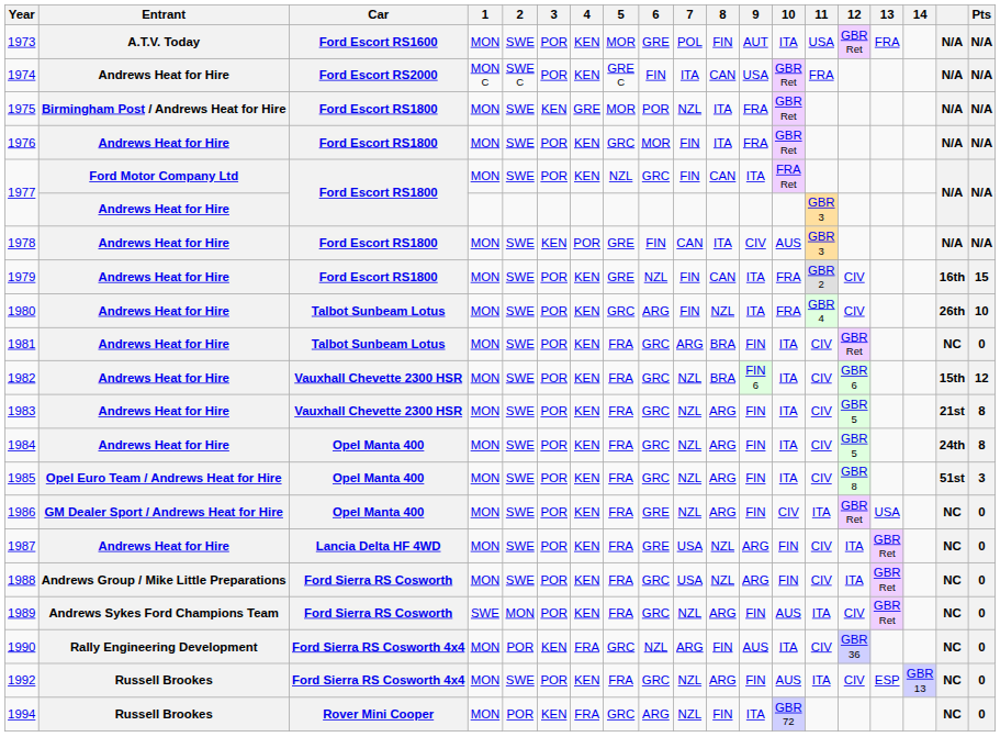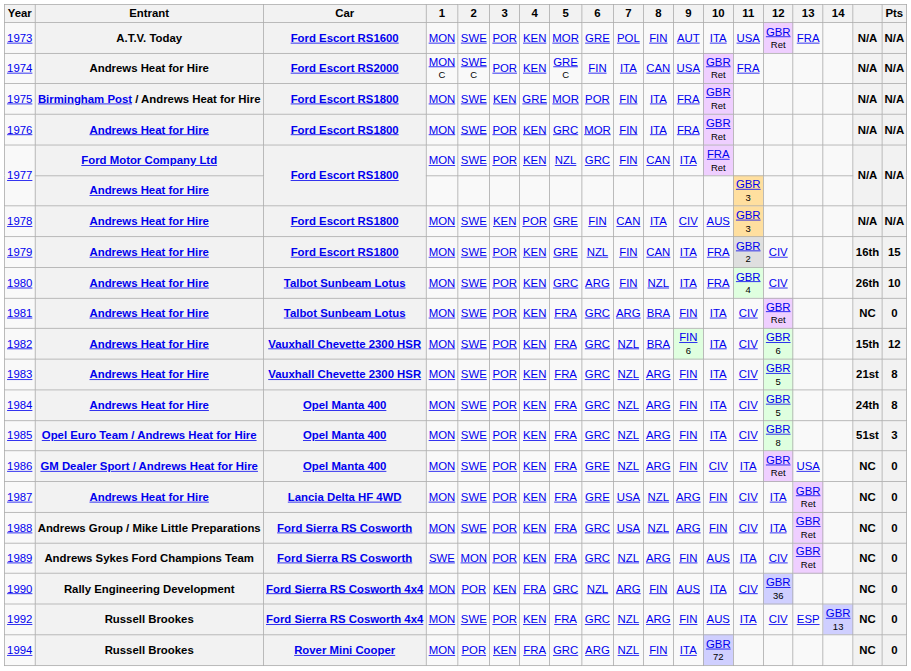 <table class="wikitable" style="text-align:center; font-size:90%;">
 <tr>
 <th>Year</th>
 <th>Entrant</th>
 <th>Car</th>
 <th>1</th>
 <th>2</th>
 <th>3</th>
 <th>4</th>
 <th>5</th>
 <th>6</th>
 <th>7</th>
 <th>8</th>
 <th>9</th>
 <th>10</th>
 <th>11</th>
 <th>12</th>
 <th>13</th>
 <th>14</th>
 <th></th>
 <th>Pts</th>
 </tr>
 <tr>
 <td><a href='#'>1973</a></td>
 <th>A.T.V. Today</th>
 <th><a href='#'>Ford Escort RS1600</a></th>
 <td><a href='#'>MON</a></td>
 <td><a href='#'>SWE</a></td>
 <td><a href='#'>POR</a></td>
 <td><a href='#'>KEN</a></td>
 <td><a href='#'>MOR</a></td>
 <td><a href='#'>GRE</a></td>
 <td><a href='#'>POL</a></td>
 <td><a href='#'>FIN</a></td>
 <td><a href='#'>AUT</a></td>
 <td><a href='#'>ITA</a></td>
 <td><a href='#'>USA</a></td>
 <td style="background:#EFCFFF;"><a href='#'>GBR</a><br><small>Ret</small></td>
 <td><a href='#'>FRA</a></td>
 <td></td>
 <th>N/A</th>
 <th>N/A</th>
 </tr>
 <tr>
 <td><a href='#'>1974</a></td>
 <th>Andrews Heat for Hire</th>
 <th><a href='#'>Ford Escort RS2000</a></th>
 <td><a href='#'>MON</a><br><small>C</small></td>
 <td><a href='#'>SWE</a><br><small>C</small></td>
 <td><a href='#'>POR</a></td>
 <td><a href='#'>KEN</a></td>
 <td><a href='#'>GRE</a><br><small>C</small></td>
 <td><a href='#'>FIN</a></td>
 <td><a href='#'>ITA</a></td>
 <td><a href='#'>CAN</a></td>
 <td><a href='#'>USA</a></td>
 <td style="background:#EFCFFF;"><a href='#'>GBR</a><br><small>Ret</small></td>
 <td><a href='#'>FRA</a></td>
 <td></td>
 <td></td>
 <td></td>
 <th>N/A</th>
 <th>N/A</th>
 </tr>
 <tr>
 <td><a href='#'>1975</a></td>
 <th><a href='#'>Birmingham Post</a> / Andrews Heat for Hire</th>
 <th><a href='#'>Ford Escort RS1800</a></th>
 <td><a href='#'>MON</a></td>
 <td><a href='#'>SWE</a></td>
 <td><a href='#'>KEN</a></td>
 <td><a href='#'>GRE</a></td>
 <td><a href='#'>MOR</a></td>
 <td><a href='#'>POR</a></td>
-<td><a href='#'>NZL</a></td>
+<td><a href='#'>FIN</a></td>
 <td><a href='#'>ITA</a></td>
 <td><a href='#'>FRA</a></td>
 <td style="background:#EFCFFF;"><a href='#'>GBR</a><br><small>Ret</small></td>
 <td></td>
 <td></td>
 <td></td>
 <td></td>
 <th>N/A</th>
 <th>N/A</th>
 </tr>
 <tr>
 <td><a href='#'>1976</a></td>
 <th><a href='#'>Andrews Heat for Hire</a></th>
 <th><a href='#'>Ford Escort RS1800</a></th>
 <td><a href='#'>MON</a></td>
 <td><a href='#'>SWE</a></td>
 <td><a href='#'>POR</a></td>
 <td><a href='#'>KEN</a></td>
 <td><a href='#'>GRC</a></td>
 <td><a href='#'>MOR</a></td>
 <td><a href='#'>FIN</a></td>
 <td><a href='#'>ITA</a></td>
 <td><a href='#'>FRA</a></td>
 <td style="background:#EFCFFF;"><a href='#'>GBR</a><br><small>Ret</small></td>
 <td></td>
 <td></td>
 <td></td>
 <td></td>
 <th>N/A</th>
 <th>N/A</th>
 </tr>
 <tr>
 <td rowspan=2><a href='#'>1977</a></td>
 <th><a href='#'>Ford Motor Company Ltd</a></th>
 <th rowspan=2><a href='#'>Ford Escort RS1800</a></th>
 <td><a href='#'>MON</a></td>
 <td><a href='#'>SWE</a></td>
 <td><a href='#'>POR</a></td>
 <td><a href='#'>KEN</a></td>
 <td><a href='#'>NZL</a></td>
 <td><a href='#'>GRC</a></td>
 <td><a href='#'>FIN</a></td>
 <td><a href='#'>CAN</a></td>
 <td><a href='#'>ITA</a></td>
 <td style="background:#EFCFFF;"><a href='#'>FRA</a><br><small>Ret</small></td>
 <td></td>
 <td></td>
 <td></td>
 <td></td>
 <th rowspan=2>N/A</th>
 <th rowspan=2>N/A</th>
 </tr>
 <tr>
 <th><a href='#'>Andrews Heat for Hire</a></th>
 <td></td>
 <td></td>
 <td></td>
 <td></td>
 <td></td>
 <td></td>
 <td></td>
 <td></td>
 <td></td>
 <td></td>
 <td style="background:#FFDF9F;"><a href='#'>GBR</a><br><small>3</small></td>
 <td></td>
 <td></td>
 <td></td>
 </tr>
 <tr>
 <td><a href='#'>1978</a></td>
 <th><a href='#'>Andrews Heat for Hire</a></th>
 <th><a href='#'>Ford Escort RS1800</a></th>
 <td><a href='#'>MON</a></td>
 <td><a href='#'>SWE</a></td>
 <td><a href='#'>KEN</a></td>
 <td><a href='#'>POR</a></td>
 <td><a href='#'>GRE</a></td>
 <td><a href='#'>FIN</a></td>
 <td><a href='#'>CAN</a></td>
 <td><a href='#'>ITA</a></td>
 <td><a href='#'>CIV</a></td>
 <td><a href='#'>AUS</a></td>
 <td style="background:#FFDF9F;"><a href='#'>GBR</a><br><small>3</small></td>
 <td></td>
 <td></td>
 <td></td>
 <th>N/A</th>
 <th>N/A</th>
 </tr>
 <tr>
 <td><a href='#'>1979</a></td>
 <th><a href='#'>Andrews Heat for Hire</a></th>
 <th><a href='#'>Ford Escort RS1800</a></th>
 <td><a href='#'>MON</a></td>
 <td><a href='#'>SWE</a></td>
 <td><a href='#'>POR</a></td>
 <td><a href='#'>KEN</a></td>
 <td><a href='#'>GRE</a></td>
 <td><a href='#'>NZL</a></td>
 <td><a href='#'>FIN</a></td>
 <td><a href='#'>CAN</a></td>
 <td><a href='#'>ITA</a></td>
 <td><a href='#'>FRA</a></td>
 <td style="background:#DFDFDF;"><a href='#'>GBR</a><br><small>2</small></td>
 <td><a href='#'>CIV</a></td>
 <td></td>
 <td></td>
 <th>16th</th>
 <th>15</th>
 </tr>
 <tr>
 <td><a href='#'>1980</a></td>
 <th><a href='#'>Andrews Heat for Hire</a></th>
 <th><a href='#'>Talbot Sunbeam Lotus</a></th>
 <td><a href='#'>MON</a></td>
 <td><a href='#'>SWE</a></td>
 <td><a href='#'>POR</a></td>
 <td><a href='#'>KEN</a></td>
 <td><a href='#'>GRC</a></td>
 <td><a href='#'>ARG</a></td>
 <td><a href='#'>FIN</a></td>
 <td><a href='#'>NZL</a></td>
 <td><a href='#'>ITA</a></td>
 <td><a href='#'>FRA</a></td>
 <td style="background:#DFFFDF;"><a href='#'>GBR</a><br><small>4</small></td>
 <td><a href='#'>CIV</a></td>
 <td></td>
 <td></td>
 <th>26th</th>
 <th>10</th>
 </tr>
 <tr>
 <td><a href='#'>1981</a></td>
 <th><a href='#'>Andrews Heat for Hire</a></th>
 <th><a href='#'>Talbot Sunbeam Lotus</a></th>
 <td><a href='#'>MON</a></td>
 <td><a href='#'>SWE</a></td>
 <td><a href='#'>POR</a></td>
 <td><a href='#'>KEN</a></td>
 <td><a href='#'>FRA</a></td>
 <td><a href='#'>GRC</a></td>
 <td><a href='#'>ARG</a></td>
 <td><a href='#'>BRA</a></td>
 <td><a href='#'>FIN</a></td>
 <td><a href='#'>ITA</a></td>
 <td><a href='#'>CIV</a></td>
 <td style="background:#EFCFFF;"><a href='#'>GBR</a><br><small>Ret</small></td>
 <td></td>
 <td></td>
 <th>NC</th>
 <th>0</th>
 </tr>
 <tr>
 <td><a href='#'>1982</a></td>
 <th><a href='#'>Andrews Heat for Hire</a></th>
 <th><a href='#'>Vauxhall Chevette 2300 HSR</a></th>
 <td><a href='#'>MON</a></td>
 <td><a href='#'>SWE</a></td>
 <td><a href='#'>POR</a></td>
 <td><a href='#'>KEN</a></td>
 <td><a href='#'>FRA</a></td>
 <td><a href='#'>GRC</a></td>
 <td><a href='#'>NZL</a></td>
 <td><a href='#'>BRA</a></td>
 <td style="background:#DFFFDF;"><a href='#'>FIN</a><br><small>6</small></td>
 <td><a href='#'>ITA</a></td>
 <td><a href='#'>CIV</a></td>
 <td style="background:#DFFFDF;"><a href='#'>GBR</a><br><small>6</small></td>
 <td></td>
 <td></td>
 <th>15th</th>
 <th>12</th>
 </tr>
 <tr>
 <td><a href='#'>1983</a></td>
 <th><a href='#'>Andrews Heat for Hire</a></th>
 <th><a href='#'>Vauxhall Chevette 2300 HSR</a></th>
 <td><a href='#'>MON</a></td>
 <td><a href='#'>SWE</a></td>
 <td><a href='#'>POR</a></td>
 <td><a href='#'>KEN</a></td>
 <td><a href='#'>FRA</a></td>
 <td><a href='#'>GRC</a></td>
 <td><a href='#'>NZL</a></td>
 <td><a href='#'>ARG</a></td>
 <td><a href='#'>FIN</a></td>
 <td><a href='#'>ITA</a></td>
 <td><a href='#'>CIV</a></td>
 <td style="background:#DFFFDF;"><a href='#'>GBR</a><br><small>5</small></td>
 <td></td>
 <td></td>
 <th>21st</th>
 <th>8</th>
 </tr>
 <tr>
 <td><a href='#'>1984</a></td>
 <th><a href='#'>Andrews Heat for Hire</a></th>
 <th><a href='#'>Opel Manta 400</a></th>
 <td><a href='#'>MON</a></td>
 <td><a href='#'>SWE</a></td>
 <td><a href='#'>POR</a></td>
 <td><a href='#'>KEN</a></td>
 <td><a href='#'>FRA</a></td>
 <td><a href='#'>GRC</a></td>
 <td><a href='#'>NZL</a></td>
 <td><a href='#'>ARG</a></td>
 <td><a href='#'>FIN</a></td>
 <td><a href='#'>ITA</a></td>
 <td><a href='#'>CIV</a></td>
 <td style="background:#DFFFDF;"><a href='#'>GBR</a><br><small>5</small></td>
 <td></td>
 <td></td>
 <th>24th</th>
 <th>8</th>
 </tr>
 <tr>
 <td><a href='#'>1985</a></td>
 <th><a href='#'>Opel Euro Team / Andrews Heat for Hire</a></th>
 <th><a href='#'>Opel Manta 400</a></th>
 <td><a href='#'>MON</a></td>
 <td><a href='#'>SWE</a></td>
 <td><a href='#'>POR</a></td>
 <td><a href='#'>KEN</a></td>
 <td><a href='#'>FRA</a></td>
 <td><a href='#'>GRC</a></td>
 <td><a href='#'>NZL</a></td>
 <td><a href='#'>ARG</a></td>
 <td><a href='#'>FIN</a></td>
 <td><a href='#'>ITA</a></td>
 <td><a href='#'>CIV</a></td>
 <td style="background:#DFFFDF;"><a href='#'>GBR</a><br><small>8</small></td>
 <td></td>
 <td></td>
 <th>51st</th>
 <th>3</th>
 </tr>
 <tr>
 <td><a href='#'>1986</a></td>
 <th><a href='#'>GM Dealer Sport / Andrews Heat for Hire</a></th>
 <th><a href='#'>Opel Manta 400</a></th>
 <td><a href='#'>MON</a></td>
 <td><a href='#'>SWE</a></td>
 <td><a href='#'>POR</a></td>
 <td><a href='#'>KEN</a></td>
 <td><a href='#'>FRA</a></td>
 <td><a href='#'>GRE</a></td>
 <td><a href='#'>NZL</a></td>
 <td><a href='#'>ARG</a></td>
 <td><a href='#'>FIN</a></td>
 <td><a href='#'>CIV</a></td>
 <td><a href='#'>ITA</a></td>
 <td style="background:#EFCFFF;"><a href='#'>GBR</a><br><small>Ret</small></td>
 <td><a href='#'>USA</a></td>
 <td></td>
 <th>NC</th>
 <th>0</th>
 </tr>
 <tr>
 <td><a href='#'>1987</a></td>
 <th><a href='#'>Andrews Heat for Hire</a></th>
 <th><a href='#'>Lancia Delta HF 4WD</a></th>
 <td><a href='#'>MON</a></td>
 <td><a href='#'>SWE</a></td>
 <td><a href='#'>POR</a></td>
 <td><a href='#'>KEN</a></td>
 <td><a href='#'>FRA</a></td>
 <td><a href='#'>GRE</a></td>
 <td><a href='#'>USA</a></td>
 <td><a href='#'>NZL</a></td>
 <td><a href='#'>ARG</a></td>
 <td><a href='#'>FIN</a></td>
 <td><a href='#'>CIV</a></td>
 <td><a href='#'>ITA</a></td>
 <td style="background:#EFCFFF;"><a href='#'>GBR</a><br><small>Ret</small></td>
 <td></td>
 <th>NC</th>
 <th>0</th>
 </tr>
 <tr>
 <td><a href='#'>1988</a></td>
 <th>Andrews Group / Mike Little Preparations</th>
 <th><a href='#'>Ford Sierra RS Cosworth</a></th>
 <td><a href='#'>MON</a></td>
 <td><a href='#'>SWE</a></td>
 <td><a href='#'>POR</a></td>
 <td><a href='#'>KEN</a></td>
 <td><a href='#'>FRA</a></td>
 <td><a href='#'>GRC</a></td>
 <td><a href='#'>USA</a></td>
 <td><a href='#'>NZL</a></td>
 <td><a href='#'>ARG</a></td>
 <td><a href='#'>FIN</a></td>
 <td><a href='#'>CIV</a></td>
 <td><a href='#'>ITA</a></td>
 <td style="background:#EFCFFF;"><a href='#'>GBR</a><br><small>Ret</small></td>
 <td></td>
 <th>NC</th>
 <th>0</th>
 </tr>
 <tr>
 <td><a href='#'>1989</a></td>
 <th>Andrews Sykes Ford Champions Team</th>
 <th><a href='#'>Ford Sierra RS Cosworth</a></th>
 <td><a href='#'>SWE</a></td>
 <td><a href='#'>MON</a></td>
 <td><a href='#'>POR</a></td>
 <td><a href='#'>KEN</a></td>
 <td><a href='#'>FRA</a></td>
 <td><a href='#'>GRC</a></td>
 <td><a href='#'>NZL</a></td>
 <td><a href='#'>ARG</a></td>
 <td><a href='#'>FIN</a></td>
 <td><a href='#'>AUS</a></td>
 <td><a href='#'>ITA</a></td>
 <td><a href='#'>CIV</a></td>
 <td style="background:#EFCFFF;"><a href='#'>GBR</a><br><small>Ret</small></td>
 <td></td>
 <th>NC</th>
 <th>0</th>
 </tr>
 <tr>
 <td><a href='#'>1990</a></td>
 <th>Rally Engineering Development</th>
 <th><a href='#'>Ford Sierra RS Cosworth 4x4</a></th>
 <td><a href='#'>MON</a></td>
 <td><a href='#'>POR</a></td>
 <td><a href='#'>KEN</a></td>
 <td><a href='#'>FRA</a></td>
 <td><a href='#'>GRC</a></td>
 <td><a href='#'>NZL</a></td>
 <td><a href='#'>ARG</a></td>
 <td><a href='#'>FIN</a></td>
 <td><a href='#'>AUS</a></td>
 <td><a href='#'>ITA</a></td>
 <td><a href='#'>CIV</a></td>
 <td style="background:#CFCFFF;"><a href='#'>GBR</a><br><small>36</small></td>
 <td></td>
 <td></td>
 <th>NC</th>
 <th>0</th>
 </tr>
 <tr>
 <td><a href='#'>1992</a></td>
 <th>Russell Brookes</th>
 <th><a href='#'>Ford Sierra RS Cosworth 4x4</a></th>
 <td><a href='#'>MON</a></td>
 <td><a href='#'>SWE</a></td>
 <td><a href='#'>POR</a></td>
 <td><a href='#'>KEN</a></td>
 <td><a href='#'>FRA</a></td>
 <td><a href='#'>GRC</a></td>
 <td><a href='#'>NZL</a></td>
 <td><a href='#'>ARG</a></td>
 <td><a href='#'>FIN</a></td>
 <td><a href='#'>AUS</a></td>
 <td><a href='#'>ITA</a></td>
 <td><a href='#'>CIV</a></td>
 <td><a href='#'>ESP</a></td>
 <td style="background:#CFCFFF;"><a href='#'>GBR</a><br><small>13</small></td>
 <th>NC</th>
 <th>0</th>
 </tr>
 <tr>
 <td><a href='#'>1994</a></td>
 <th>Russell Brookes</th>
 <th><a href='#'>Rover Mini Cooper</a></th>
 <td><a href='#'>MON</a></td>
 <td><a href='#'>POR</a></td>
 <td><a href='#'>KEN</a></td>
 <td><a href='#'>FRA</a></td>
 <td><a href='#'>GRC</a></td>
 <td><a href='#'>ARG</a></td>
 <td><a href='#'>NZL</a></td>
 <td><a href='#'>FIN</a></td>
 <td><a href='#'>ITA</a></td>
 <td style="background:#CFCFFF;"><a href='#'>GBR</a><br><small>72</small></td>
 <td></td>
 <td></td>
 <td></td>
 <td></td>
 <th>NC</th>
 <th>0</th>
 </tr>
 </table>
